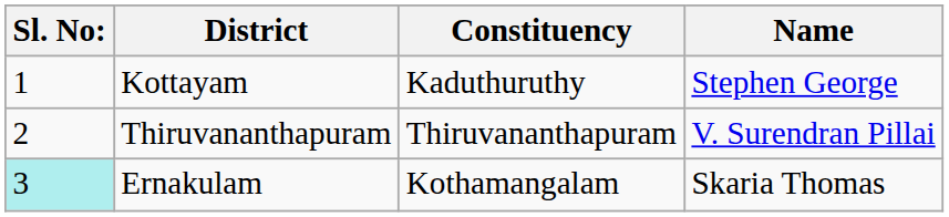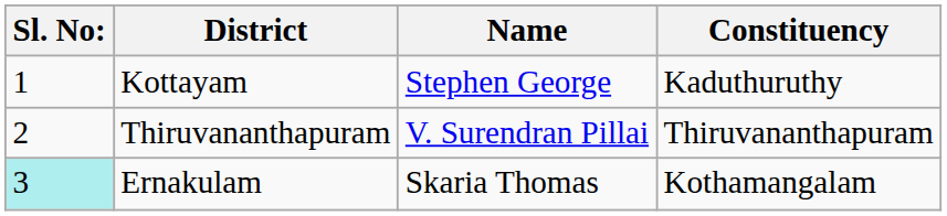 <table class=wikitable>
 <tr>
 <th scope=col class=unsortable>Sl. No:</th>
 <th scope=col class=unsortable>District</th>
+<th scope=col class=unsortable>Name</th>
 <th scope=col class=unsortable>Constituency</th>
-<th scope=col class=unsortable>Name</th>
 </tr>
 <tr>
 <td>1</td>
 <td>Kottayam</td>
+<td><a href='#'>Stephen George</a></td>
 <td>Kaduthuruthy</td>
-<td><a href='#'>Stephen George</a></td>
 </tr>
 <tr>
 <td>2</td>
 <td>Thiruvananthapuram</td>
+<td><a href='#'>V. Surendran Pillai</a></td>
 <td>Thiruvananthapuram</td>
-<td><a href='#'>V. Surendran Pillai</a></td>
 </tr>
 <tr>
 <td style="background: paleturquoise;">3</td>
 <td>Ernakulam</td>
+<td>Skaria Thomas</td>
 <td>Kothamangalam</td>
-<td>Skaria Thomas</td>
 </tr>
 </table>
